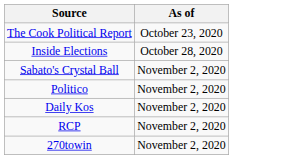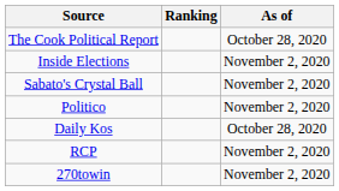 <table class="wikitable" style="text-align:center">
 <tr>
 <th>Source</th>
+<th>Ranking</th>
 <th>As of</th>
 </tr>
 <tr>
 <td><a href='#'>The Cook Political Report</a></td>
-<td>October 23, 2020</td>
+<td></td>
+<td>October 28, 2020</td>
 </tr>
 <tr>
 <td><a href='#'>Inside Elections</a></td>
-<td>October 28, 2020</td>
+<td></td>
+<td>November 2, 2020</td>
 </tr>
 <tr>
 <td><a href='#'>Sabato's Crystal Ball</a></td>
+<td></td>
 <td>November 2, 2020</td>
 </tr>
 <tr>
 <td><a href='#'>Politico</a></td>
+<td></td>
 <td>November 2, 2020</td>
 </tr>
 <tr>
 <td><a href='#'>Daily Kos</a></td>
-<td>November 2, 2020</td>
+<td></td>
+<td>October 28, 2020</td>
 </tr>
 <tr>
 <td><a href='#'>RCP</a></td>
+<td></td>
 <td>November 2, 2020</td>
 </tr>
 <tr>
 <td><a href='#'>270towin</a></td>
+<td></td>
 <td>November 2, 2020</td>
 </tr>
 </table>
